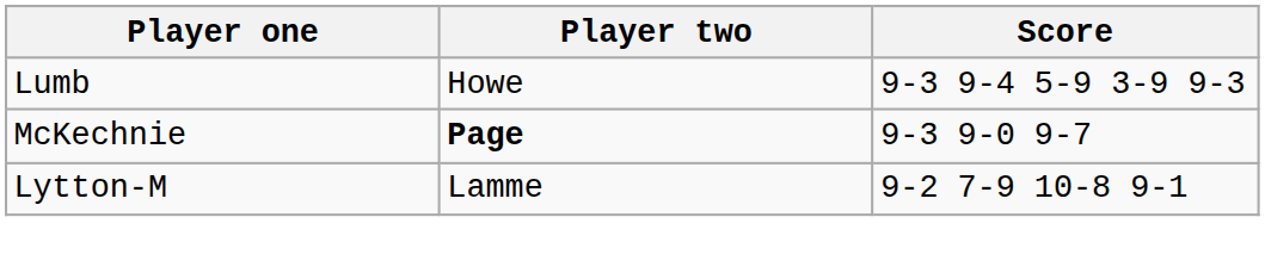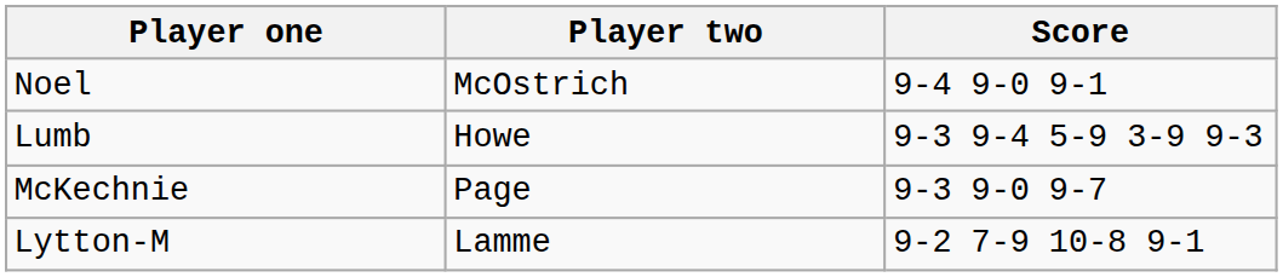 <table class="wikitable">
 <tr>
 <th width=170>Player one</th>
 <th width=170>Player two</th>
 <th width=150>Score</th>
+</tr>
+<tr>
+<td> Noel</td>
+<td> McOstrich</td>
+<td>9-4 9-0 9-1</td>
 </tr>
 <tr>
 <td> Lumb</td>
 <td> Howe</td>
 <td>9-3 9-4 5-9 3-9 9-3</td>
 </tr>
 <tr>
 <td> McKechnie</td>
-<td><strong> Page</strong></td>
+<td> Page</td>
 <td>9-3 9-0 9-7</td>
 </tr>
 <tr>
 <td> Lytton-M</td>
 <td> Lamme</td>
 <td>9-2 7-9 10-8 9-1</td>
 </tr>
 </table>
